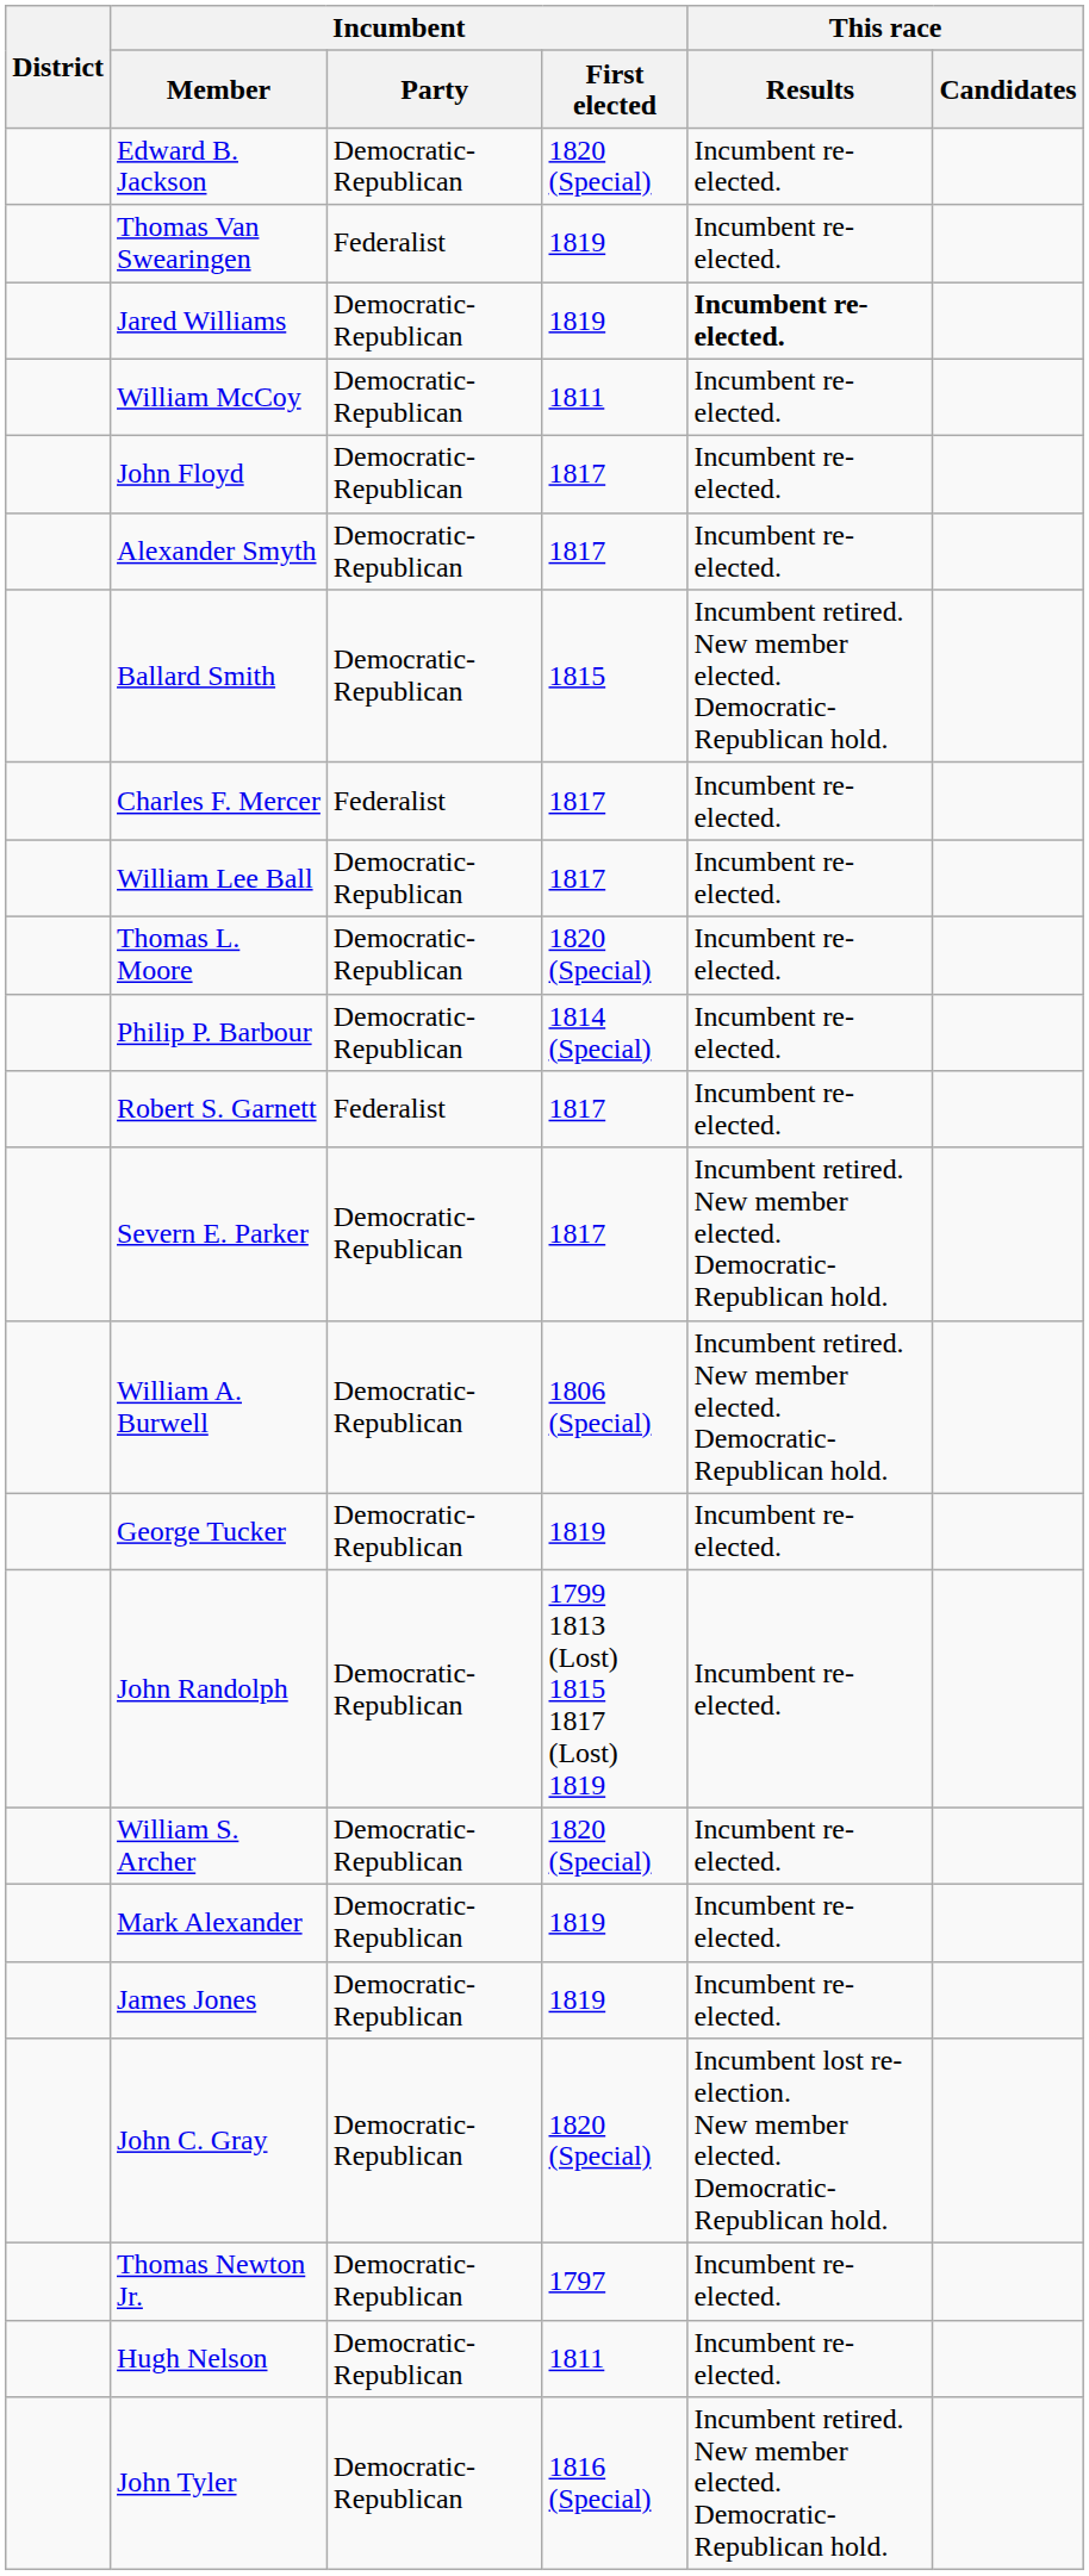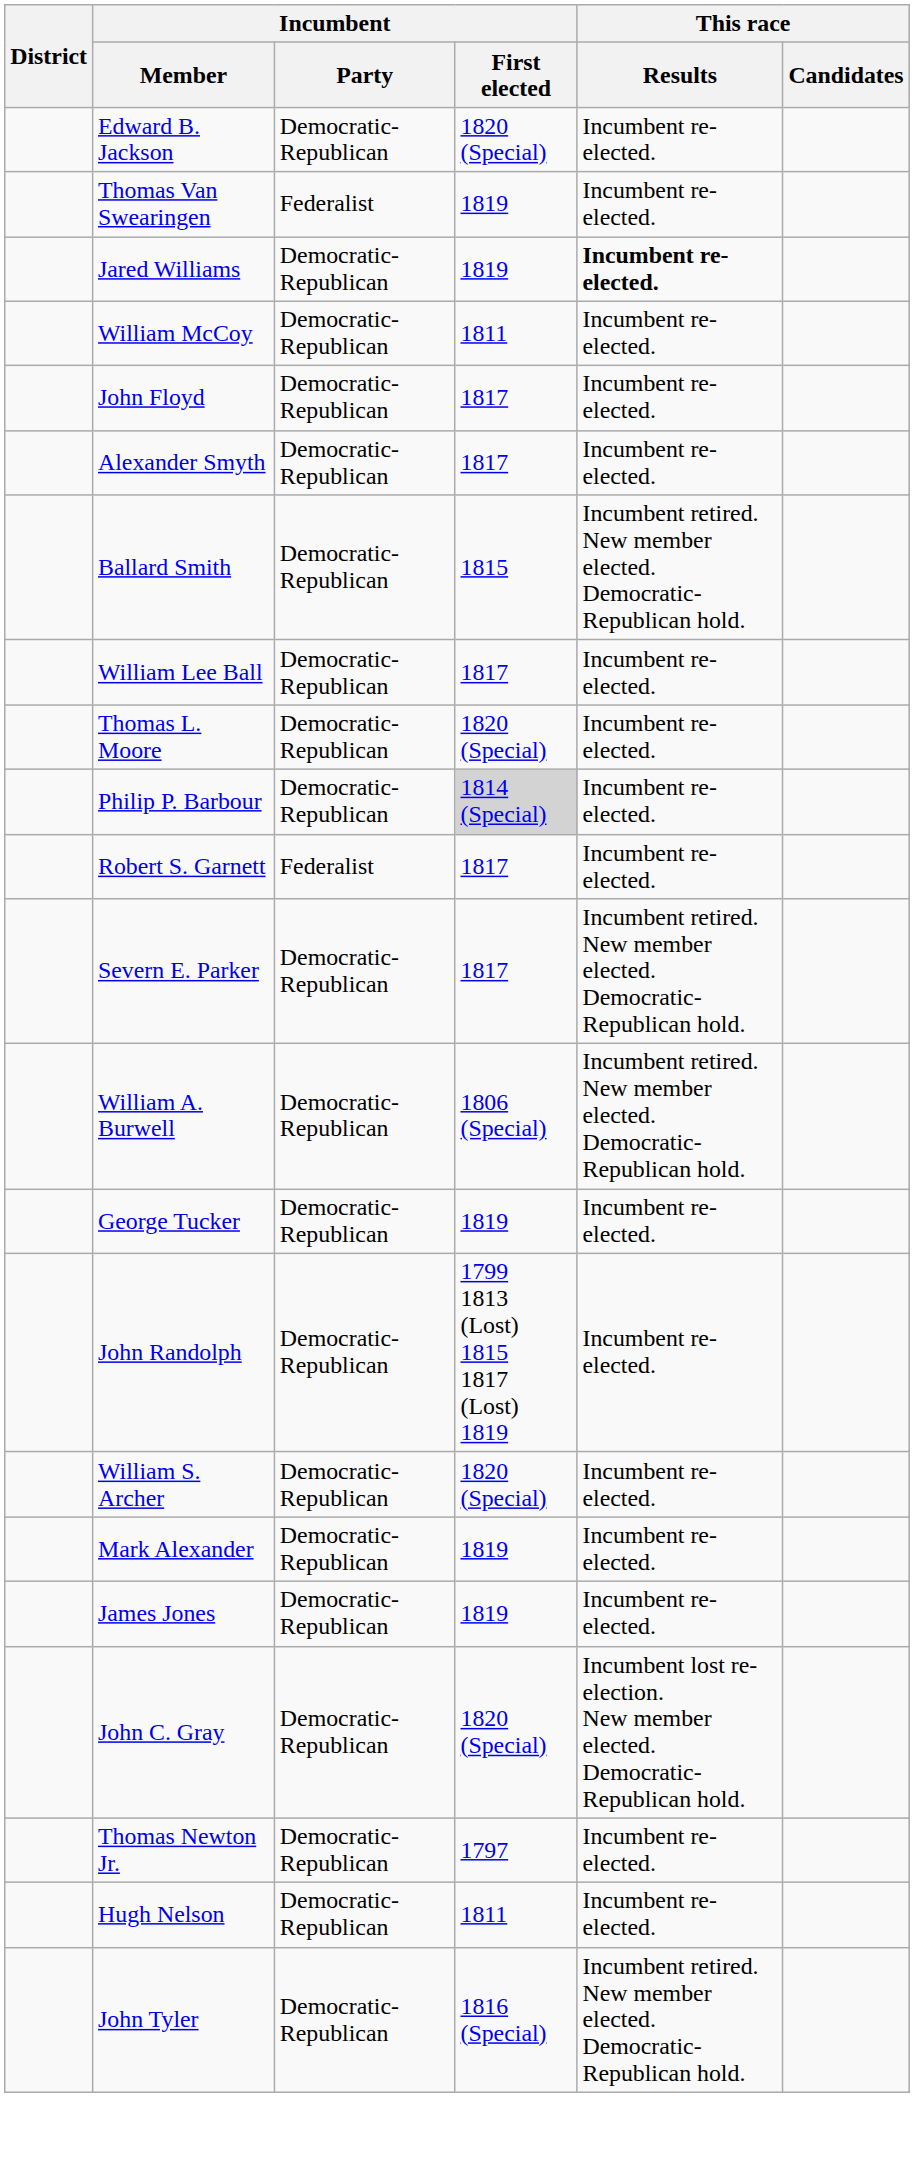 <table class=wikitable>
 <tr>
 <th rowspan=2>District</th>
 <th colspan=3>Incumbent</th>
 <th colspan=2>This race</th>
 </tr>
 <tr>
 <th>Member</th>
 <th>Party</th>
 <th>First elected</th>
 <th>Results</th>
 <th>Candidates</th>
 </tr>
 <tr>
 <td></td>
 <td><a href='#'>Edward B. Jackson</a></td>
 <td>Democratic-Republican</td>
 <td><a href='#'>1820 (Special)</a></td>
 <td>Incumbent re-elected.</td>
 <td nowrap></td>
 </tr>
 <tr>
 <td></td>
 <td><a href='#'>Thomas Van Swearingen</a></td>
 <td>Federalist</td>
 <td><a href='#'>1819</a></td>
 <td>Incumbent re-elected.</td>
 <td nowrap></td>
 </tr>
 <tr>
 <td></td>
 <td><a href='#'>Jared Williams</a></td>
 <td>Democratic-Republican</td>
 <td><a href='#'>1819</a></td>
 <td><strong>Incumbent re-elected.</strong></td>
 <td nowrap></td>
 </tr>
 <tr>
 <td></td>
 <td><a href='#'>William McCoy</a></td>
 <td>Democratic-Republican</td>
 <td><a href='#'>1811</a></td>
 <td>Incumbent re-elected.</td>
 <td nowrap></td>
 </tr>
 <tr>
 <td></td>
 <td><a href='#'>John Floyd</a></td>
 <td>Democratic-Republican</td>
 <td><a href='#'>1817</a></td>
 <td>Incumbent re-elected.</td>
 <td nowrap></td>
 </tr>
 <tr>
 <td></td>
 <td><a href='#'>Alexander Smyth</a></td>
 <td>Democratic-Republican</td>
 <td><a href='#'>1817</a></td>
 <td>Incumbent re-elected.</td>
 <td nowrap></td>
 </tr>
 <tr>
 <td></td>
 <td><a href='#'>Ballard Smith</a></td>
 <td>Democratic-Republican</td>
 <td><a href='#'>1815</a></td>
 <td>Incumbent retired.<br>New member elected.<br>Democratic-Republican hold.</td>
 <td nowrap></td>
 </tr>
 <tr>
 <td></td>
-<td><a href='#'>Charles F. Mercer</a></td>
-<td>Federalist</td>
-<td><a href='#'>1817</a></td>
-<td>Incumbent re-elected.</td>
-<td nowrap></td>
-</tr>
-<tr>
-<td></td>
 <td><a href='#'>William Lee Ball</a></td>
 <td>Democratic-Republican</td>
 <td><a href='#'>1817</a></td>
 <td>Incumbent re-elected.</td>
 <td nowrap></td>
 </tr>
 <tr>
 <td></td>
 <td><a href='#'>Thomas L. Moore</a></td>
 <td>Democratic-Republican</td>
 <td><a href='#'>1820 (Special)</a></td>
 <td>Incumbent re-elected.</td>
 <td nowrap></td>
 </tr>
 <tr>
 <td></td>
 <td><a href='#'>Philip P. Barbour</a></td>
 <td>Democratic-Republican</td>
-<td><a href='#'>1814 (Special)</a></td>
+<td style="background: lightgrey;"><a href='#'>1814 (Special)</a></td>
 <td>Incumbent re-elected.</td>
 <td nowrap></td>
 </tr>
 <tr>
 <td></td>
 <td><a href='#'>Robert S. Garnett</a></td>
 <td>Federalist</td>
 <td><a href='#'>1817</a></td>
 <td>Incumbent re-elected.</td>
 <td nowrap></td>
 </tr>
 <tr>
 <td></td>
 <td><a href='#'>Severn E. Parker</a></td>
 <td>Democratic-Republican</td>
 <td><a href='#'>1817</a></td>
 <td>Incumbent retired.<br>New member elected.<br>Democratic-Republican hold.</td>
 <td nowrap></td>
 </tr>
 <tr>
 <td></td>
 <td><a href='#'>William A. Burwell</a></td>
 <td>Democratic-Republican</td>
 <td><a href='#'>1806 (Special)</a></td>
 <td>Incumbent retired.<br>New member elected.<br>Democratic-Republican hold.</td>
 <td nowrap></td>
 </tr>
 <tr>
 <td></td>
 <td><a href='#'>George Tucker</a></td>
 <td>Democratic-Republican</td>
 <td><a href='#'>1819</a></td>
 <td>Incumbent re-elected.</td>
 <td nowrap></td>
 </tr>
 <tr>
 <td></td>
 <td><a href='#'>John Randolph</a></td>
 <td>Democratic-Republican</td>
 <td><a href='#'>1799</a><br>1813 (Lost)<br><a href='#'>1815</a><br>1817 (Lost)<br><a href='#'>1819</a></td>
 <td>Incumbent re-elected.</td>
 <td nowrap></td>
 </tr>
 <tr>
 <td></td>
 <td><a href='#'>William S. Archer</a></td>
 <td>Democratic-Republican</td>
 <td><a href='#'>1820 (Special)</a></td>
 <td>Incumbent re-elected.</td>
 <td nowrap></td>
 </tr>
 <tr>
 <td></td>
 <td><a href='#'>Mark Alexander</a></td>
 <td>Democratic-Republican</td>
 <td><a href='#'>1819</a></td>
 <td>Incumbent re-elected.</td>
 <td nowrap></td>
 </tr>
 <tr>
 <td></td>
 <td><a href='#'>James Jones</a></td>
 <td>Democratic-Republican</td>
 <td><a href='#'>1819</a></td>
 <td>Incumbent re-elected.</td>
 <td nowrap></td>
 </tr>
 <tr>
 <td></td>
 <td><a href='#'>John C. Gray</a></td>
 <td>Democratic-Republican</td>
 <td><a href='#'>1820 (Special)</a></td>
 <td>Incumbent lost re-election.<br>New member elected.<br>Democratic-Republican hold.</td>
 <td nowrap></td>
 </tr>
 <tr>
 <td></td>
 <td><a href='#'>Thomas Newton Jr.</a></td>
 <td>Democratic-Republican</td>
 <td><a href='#'>1797</a></td>
 <td>Incumbent re-elected.</td>
 <td nowrap></td>
 </tr>
 <tr>
 <td></td>
 <td><a href='#'>Hugh Nelson</a></td>
 <td>Democratic-Republican</td>
 <td><a href='#'>1811</a></td>
 <td>Incumbent re-elected.</td>
 <td nowrap></td>
 </tr>
 <tr>
 <td></td>
 <td><a href='#'>John Tyler</a></td>
 <td>Democratic-Republican</td>
 <td><a href='#'>1816 (Special)</a></td>
 <td>Incumbent retired.<br>New member elected.<br>Democratic-Republican hold.</td>
 <td nowrap></td>
 </tr>
 </table>
